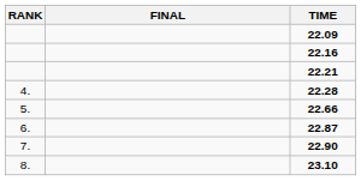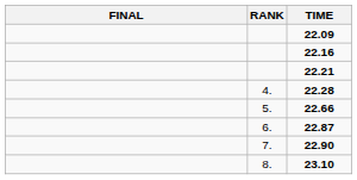 <table class="wikitable" style="border-collapse: collapse; font-size: 90%;">
 <tr>
+<th style="width: 20em">FINAL</th>
 <th>RANK</th>
-<th style="width: 20em">FINAL</th>
 <th style="width: 5em">TIME</th>
 </tr>
 <tr>
+<td></td>
 <td align="center"></td>
-<td></td>
 <td align="center"><strong>22.09</strong></td>
 </tr>
 <tr>
+<td></td>
 <td align="center"></td>
-<td></td>
 <td align="center"><strong>22.16</strong></td>
 </tr>
 <tr>
+<td></td>
 <td align="center"></td>
-<td></td>
 <td align="center"><strong>22.21</strong></td>
 </tr>
 <tr>
+<td></td>
 <td align="center">4.</td>
-<td></td>
 <td align="center"><strong>22.28</strong></td>
 </tr>
 <tr>
+<td></td>
 <td align="center">5.</td>
-<td></td>
 <td align="center"><strong>22.66</strong></td>
 </tr>
 <tr>
+<td></td>
 <td align="center">6.</td>
-<td></td>
 <td align="center"><strong>22.87</strong></td>
 </tr>
 <tr>
+<td></td>
 <td align="center">7.</td>
-<td></td>
 <td align="center"><strong>22.90</strong></td>
 </tr>
 <tr>
+<td></td>
 <td align="center">8.</td>
-<td></td>
 <td align="center"><strong>23.10</strong></td>
 </tr>
 </table>
